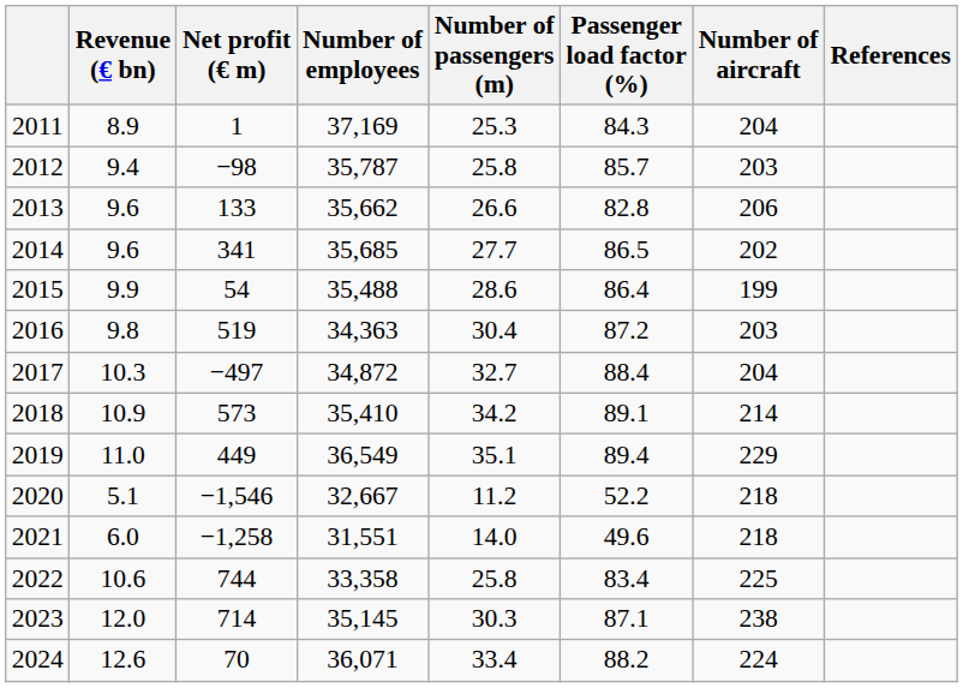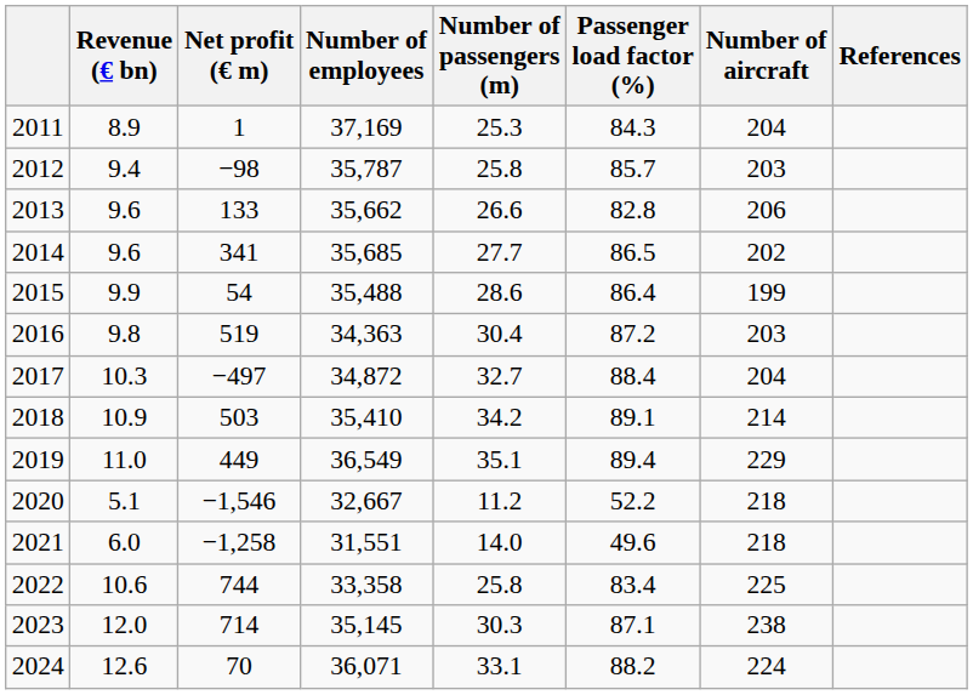 <table class="wikitable" style="text-align:center;">
 <tr>
 <th></th>
 <th>Revenue<br>(<a href='#'>€</a> bn)</th>
 <th>Net profit<br>(€ m)</th>
 <th>Number of<br>employees</th>
 <th>Number of<br>passengers<br>(m)</th>
 <th>Passenger<br>load factor<br>(%)</th>
 <th>Number of<br>aircraft</th>
 <th>References</th>
 </tr>
 <tr>
 <td>2011</td>
 <td>8.9</td>
 <td>1</td>
 <td>37,169</td>
 <td>25.3</td>
 <td>84.3</td>
 <td>204</td>
 <td></td>
 </tr>
 <tr>
 <td>2012</td>
 <td>9.4</td>
 <td><span>−98</span></td>
 <td>35,787</td>
 <td>25.8</td>
 <td>85.7</td>
 <td>203</td>
 <td></td>
 </tr>
 <tr>
 <td>2013</td>
 <td>9.6</td>
 <td>133</td>
 <td>35,662</td>
 <td>26.6</td>
 <td>82.8</td>
 <td>206</td>
 <td></td>
 </tr>
 <tr>
 <td>2014</td>
 <td>9.6</td>
 <td>341</td>
 <td>35,685</td>
 <td>27.7</td>
 <td>86.5</td>
 <td>202</td>
 <td></td>
 </tr>
 <tr>
 <td>2015</td>
 <td>9.9</td>
 <td>54</td>
 <td>35,488</td>
 <td>28.6</td>
 <td>86.4</td>
 <td>199</td>
 <td></td>
 </tr>
 <tr>
 <td>2016</td>
 <td>9.8</td>
 <td>519</td>
 <td>34,363</td>
 <td>30.4</td>
 <td>87.2</td>
 <td>203</td>
 <td></td>
 </tr>
 <tr>
 <td>2017</td>
 <td>10.3</td>
 <td><span>−497</span></td>
 <td>34,872</td>
 <td>32.7</td>
 <td>88.4</td>
 <td>204</td>
 <td></td>
 </tr>
 <tr>
 <td>2018</td>
 <td>10.9</td>
-<td>573</td>
+<td>503</td>
 <td>35,410</td>
 <td>34.2</td>
 <td>89.1</td>
 <td>214</td>
 <td></td>
 </tr>
 <tr>
 <td>2019</td>
 <td>11.0</td>
 <td>449</td>
 <td>36,549</td>
 <td>35.1</td>
 <td>89.4</td>
 <td>229</td>
 <td></td>
 </tr>
 <tr>
 <td>2020</td>
 <td>5.1</td>
 <td><span>−1,546</span></td>
 <td>32,667</td>
 <td>11.2</td>
 <td>52.2</td>
 <td>218</td>
 <td></td>
 </tr>
 <tr>
 <td>2021</td>
 <td>6.0</td>
 <td><span>−1,258</span></td>
 <td>31,551</td>
 <td>14.0</td>
 <td>49.6</td>
 <td>218</td>
 <td></td>
 </tr>
 <tr>
 <td>2022</td>
 <td>10.6</td>
 <td>744</td>
 <td>33,358</td>
 <td>25.8</td>
 <td>83.4</td>
 <td>225</td>
 <td></td>
 </tr>
 <tr>
 <td>2023</td>
 <td>12.0</td>
 <td>714</td>
 <td>35,145</td>
 <td>30.3</td>
 <td>87.1</td>
 <td>238</td>
 <td></td>
 </tr>
 <tr>
 <td>2024</td>
 <td>12.6</td>
 <td>70</td>
 <td>36,071</td>
-<td>33.4</td>
+<td>33.1</td>
 <td>88.2</td>
 <td>224</td>
 <td></td>
 </tr>
 </table>
